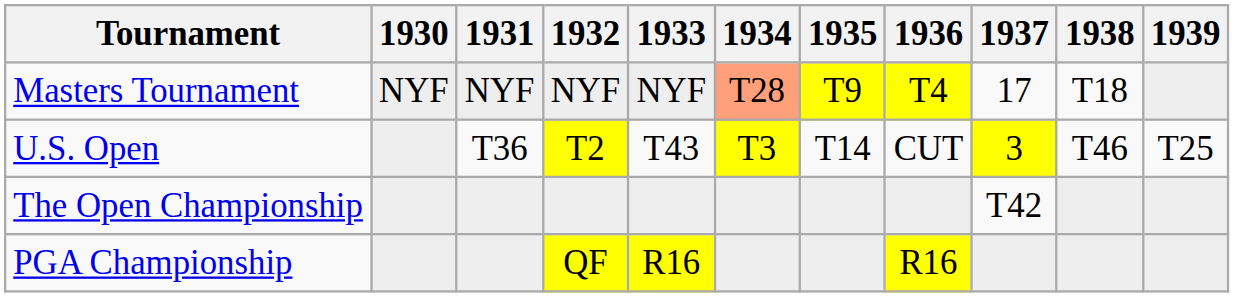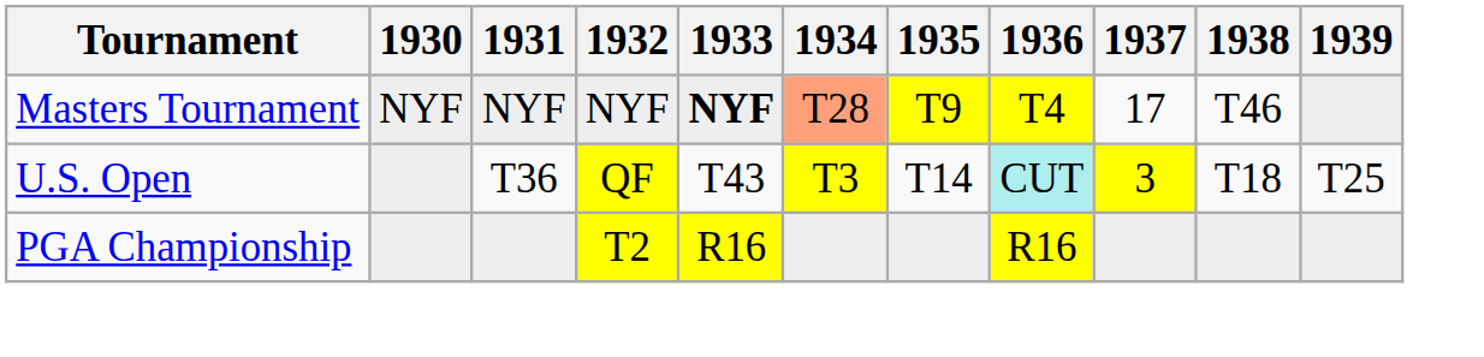 <table class="wikitable" style="font-size:95%;text-align:center;">
 <tr>
 <th>Tournament</th>
 <th>1930</th>
 <th>1931</th>
 <th>1932</th>
 <th>1933</th>
 <th>1934</th>
 <th>1935</th>
 <th>1936</th>
 <th>1937</th>
 <th>1938</th>
 <th>1939</th>
 </tr>
 <tr>
 <td align=left><a href='#'>Masters Tournament</a></td>
 <td style="background:#eeeeee;">NYF</td>
 <td style="background:#eeeeee;">NYF</td>
 <td style="background:#eeeeee;">NYF</td>
-<td style="background:#eeeeee;">NYF</td>
+<td style="background:#eeeeee;"><strong>NYF</strong></td>
 <td style="background: lightsalmon;">T28</td>
 <td style="background:yellow;">T9</td>
 <td style="background:yellow;">T4</td>
 <td>17</td>
-<td>T18</td>
+<td>T46</td>
 <td style="background:#eeeeee;"></td>
 </tr>
 <tr>
 <td align=left><a href='#'>U.S. Open</a></td>
 <td style="background:#eeeeee;"></td>
 <td>T36</td>
-<td style="background:yellow;">T2</td>
+<td style="background:yellow;">QF</td>
 <td>T43</td>
 <td style="background:yellow;">T3</td>
 <td>T14</td>
-<td>CUT</td>
+<td style="background: paleturquoise;">CUT</td>
 <td style="background:yellow;">3</td>
-<td>T46</td>
+<td>T18</td>
 <td>T25</td>
-</tr>
-<tr>
-<td align=left><a href='#'>The Open Championship</a></td>
-<td style="background:#eeeeee;"></td>
-<td style="background:#eeeeee;"></td>
-<td style="background:#eeeeee;"></td>
-<td style="background:#eeeeee;"></td>
-<td style="background:#eeeeee;"></td>
-<td style="background:#eeeeee;"></td>
-<td style="background:#eeeeee;"></td>
-<td>T42</td>
-<td style="background:#eeeeee;"></td>
-<td style="background:#eeeeee;"></td>
 </tr>
 <tr>
 <td align=left><a href='#'>PGA Championship</a></td>
 <td style="background:#eeeeee;"></td>
 <td style="background:#eeeeee;"></td>
-<td style="background:yellow;">QF</td>
+<td style="background:yellow;">T2</td>
 <td style="background:yellow;">R16</td>
 <td style="background:#eeeeee;"></td>
 <td style="background:#eeeeee;"></td>
 <td style="background:yellow;">R16</td>
 <td style="background:#eeeeee;"></td>
 <td style="background:#eeeeee;"></td>
 <td style="background:#eeeeee;"></td>
 </tr>
 </table>
